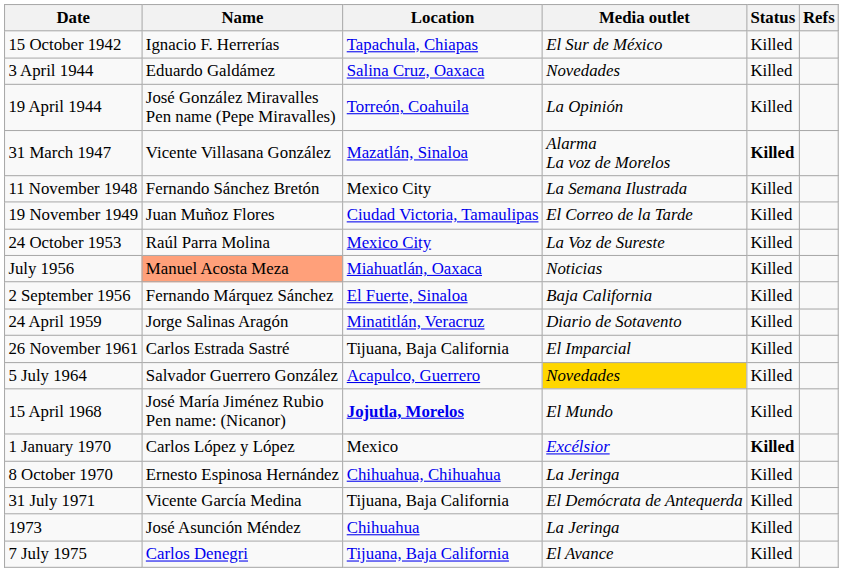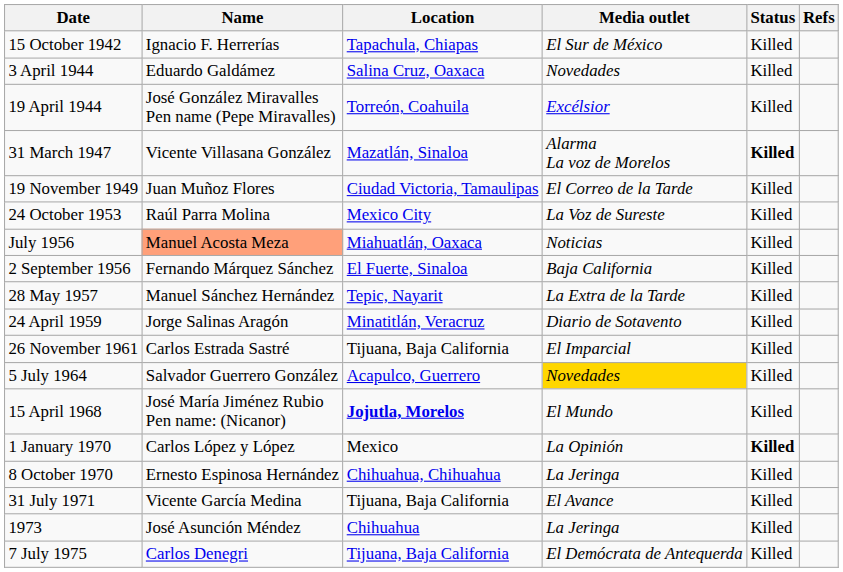 <table class="wikitable sortable">
 <tr>
 <th>Date</th>
 <th>Name</th>
 <th>Location</th>
 <th>Media outlet</th>
 <th>Status</th>
 <th>Refs</th>
 </tr>
 <tr>
 <td>15 October 1942</td>
 <td>Ignacio F. Herrerías</td>
 <td><a href='#'>Tapachula, Chiapas</a></td>
 <td><em>El Sur de México</em></td>
 <td>Killed</td>
 <td></td>
 </tr>
 <tr>
 <td>3 April 1944</td>
 <td>Eduardo Galdámez</td>
 <td><a href='#'>Salina Cruz, Oaxaca</a></td>
 <td><em>Novedades</em></td>
 <td>Killed</td>
 <td></td>
 </tr>
 <tr>
 <td>19 April 1944</td>
 <td>José González Miravalles<br>Pen name (Pepe Miravalles)</td>
 <td><a href='#'>Torreón, Coahuila</a></td>
-<td><em>La Opinión</em></td>
+<td><em><a href='#'>Excélsior</a></em></td>
 <td>Killed</td>
 <td></td>
 </tr>
 <tr>
 <td>31 March 1947</td>
 <td>Vicente Villasana González</td>
 <td><a href='#'>Mazatlán, Sinaloa</a></td>
 <td><em>Alarma</em><br><em>La voz de Morelos</em></td>
 <td><strong>Killed</strong></td>
-<td></td>
-</tr>
-<tr>
-<td>11 November 1948</td>
-<td>Fernando Sánchez Bretón</td>
-<td>Mexico City</td>
-<td><em>La Semana Ilustrada</em></td>
-<td>Killed</td>
 <td></td>
 </tr>
 <tr>
 <td>19 November 1949</td>
 <td>Juan Muñoz Flores</td>
 <td><a href='#'>Ciudad Victoria, Tamaulipas</a></td>
 <td><em>El Correo de la Tarde</em></td>
 <td>Killed</td>
 <td></td>
 </tr>
 <tr>
 <td>24 October 1953</td>
 <td>Raúl Parra Molina</td>
 <td><a href='#'>Mexico City</a></td>
 <td><em>La Voz de Sureste</em></td>
 <td>Killed</td>
 <td></td>
 </tr>
 <tr>
 <td>July 1956</td>
 <td style="background: lightsalmon;">Manuel Acosta Meza</td>
 <td><a href='#'>Miahuatlán, Oaxaca</a></td>
 <td><em>Noticias</em></td>
 <td>Killed</td>
 <td></td>
 </tr>
 <tr>
 <td>2 September 1956</td>
 <td>Fernando Márquez Sánchez</td>
 <td><a href='#'>El Fuerte, Sinaloa</a></td>
 <td><em>Baja California</em></td>
+<td>Killed</td>
+<td></td>
+</tr>
+<tr>
+<td>28 May 1957</td>
+<td>Manuel Sánchez Hernández</td>
+<td><a href='#'>Tepic, Nayarit</a></td>
+<td><em>La Extra de la Tarde</em></td>
 <td>Killed</td>
 <td></td>
 </tr>
 <tr>
 <td>24 April 1959</td>
 <td>Jorge Salinas Aragón</td>
 <td><a href='#'>Minatitlán, Veracruz</a></td>
 <td><em>Diario de Sotavento</em></td>
 <td>Killed</td>
 <td></td>
 </tr>
 <tr>
 <td>26 November 1961</td>
 <td>Carlos Estrada Sastré</td>
 <td>Tijuana, Baja California</td>
 <td><em>El Imparcial</em></td>
 <td>Killed</td>
 <td></td>
 </tr>
 <tr>
 <td>5 July 1964</td>
 <td>Salvador Guerrero González</td>
 <td><a href='#'>Acapulco, Guerrero</a></td>
 <td style="background: gold;"><em>Novedades</em></td>
 <td>Killed</td>
 <td></td>
 </tr>
 <tr>
 <td>15 April 1968</td>
 <td>José María Jiménez Rubio<br>Pen name: (Nicanor)</td>
 <td><strong><a href='#'>Jojutla, Morelos</a></strong></td>
 <td><em>El Mundo</em></td>
 <td>Killed</td>
 <td></td>
 </tr>
 <tr>
 <td>1 January 1970</td>
 <td>Carlos López y López</td>
 <td>Mexico</td>
-<td><em><a href='#'>Excélsior</a></em></td>
+<td><em>La Opinión</em></td>
 <td><strong>Killed</strong></td>
 <td></td>
 </tr>
 <tr>
 <td>8 October 1970</td>
 <td>Ernesto Espinosa Hernández</td>
 <td><a href='#'>Chihuahua, Chihuahua</a></td>
 <td><em>La Jeringa</em></td>
 <td>Killed</td>
 <td></td>
 </tr>
 <tr>
 <td>31 July 1971</td>
 <td>Vicente García Medina</td>
 <td>Tijuana, Baja California</td>
-<td><em>El Demócrata de Antequerda</em></td>
+<td><em>El Avance</em></td>
 <td>Killed</td>
 <td></td>
 </tr>
 <tr>
 <td>1973</td>
 <td>José Asunción Méndez</td>
 <td><a href='#'>Chihuahua</a></td>
 <td><em>La Jeringa</em></td>
 <td>Killed</td>
 <td></td>
 </tr>
 <tr>
 <td>7 July 1975</td>
 <td><a href='#'>Carlos Denegri</a></td>
 <td><a href='#'>Tijuana, Baja California</a></td>
-<td><em>El Avance</em></td>
+<td><em>El Demócrata de Antequerda</em></td>
 <td>Killed</td>
 <td></td>
 </tr>
 </table>
